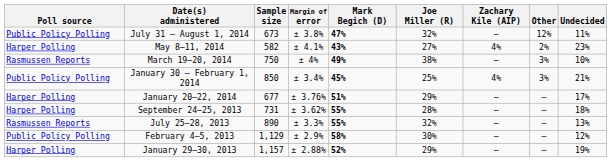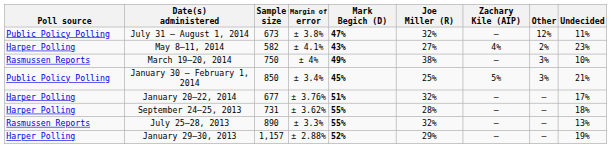 <table class="wikitable">
 <tr valign= bottom>
 <th style="width:185px;">Poll source</th>
 <th style="width:200px;">Date(s)<br>administered</th>
 <th class=small>Sample<br>size</th>
 <th class=small><small>Margin of</small><br>error</th>
 <th style="width:100px;">Mark<br>Begich (D)</th>
 <th style="width:100px;">Joe<br>Miller (R)</th>
 <th style="width:100px;">Zachary<br>Kile (AIP)</th>
 <th>Other</th>
 <th>Undecided</th>
 </tr>
 <tr>
 <td><a href='#'>Public Policy Polling</a></td>
 <td align=center>July 31 – August 1, 2014</td>
 <td align=center>673</td>
 <td align=center>± 3.8%</td>
 <td><strong>47%</strong></td>
 <td align=center>32%</td>
 <td align=center>—</td>
 <td align=center>12%</td>
 <td align=center>11%</td>
 </tr>
 <tr>
 <td><a href='#'>Harper Polling</a></td>
 <td align=center>May 8–11, 2014</td>
 <td align=center>582</td>
 <td align=center>± 4.1%</td>
 <td><strong>43%</strong></td>
 <td align=center>27%</td>
 <td align=center>4%</td>
 <td align=center>2%</td>
 <td align=center>23%</td>
 </tr>
 <tr>
 <td><a href='#'>Rasmussen Reports</a></td>
 <td align=center>March 19–20, 2014</td>
 <td align=center>750</td>
 <td align=center>± 4%</td>
 <td><strong>49%</strong></td>
 <td align=center>38%</td>
 <td align=center>—</td>
 <td align=center>3%</td>
 <td align=center>10%</td>
 </tr>
 <tr>
 <td><a href='#'>Public Policy Polling</a></td>
 <td align=center>January 30 – February 1, 2014</td>
 <td align=center>850</td>
 <td align=center>± 3.4%</td>
 <td><strong>45%</strong></td>
 <td align=center>25%</td>
-<td align=center>4%</td>
+<td align=center>5%</td>
 <td align=center>3%</td>
 <td align=center>21%</td>
 </tr>
 <tr>
 <td><a href='#'>Harper Polling</a></td>
 <td align=center>January 20–22, 2014</td>
 <td align=center>677</td>
 <td align=center>± 3.76%</td>
 <td><strong>51%</strong></td>
-<td align=center>29%</td>
+<td align=center>32%</td>
 <td align=center>—</td>
 <td align=center>—</td>
 <td align=center>17%</td>
 </tr>
 <tr>
 <td><a href='#'>Harper Polling</a></td>
 <td align=center>September 24–25, 2013</td>
 <td align=center>731</td>
 <td align=center>± 3.62%</td>
 <td><strong>55%</strong></td>
 <td align=center>28%</td>
 <td align=center>—</td>
 <td align=center>—</td>
 <td align=center>18%</td>
 </tr>
 <tr>
 <td><a href='#'>Rasmussen Reports</a></td>
 <td align=center>July 25–28, 2013</td>
 <td align=center>890</td>
 <td align=center>± 3.3%</td>
 <td><strong>55%</strong></td>
 <td align=center>32%</td>
 <td align=center>—</td>
 <td align=center>—</td>
 <td align=center>13%</td>
 </tr>
 <tr>
-<td><a href='#'>Public Policy Polling</a></td>
-<td align=center>February 4–5, 2013</td>
-<td align=center>1,129</td>
-<td align=center>± 2.9%</td>
-<td><strong>58%</strong></td>
-<td align=center>30%</td>
-<td align=center>—</td>
-<td align=center>—</td>
-<td align=center>12%</td>
-</tr>
-<tr>
 <td><a href='#'>Harper Polling</a></td>
 <td align=center>January 29–30, 2013</td>
 <td align=center>1,157</td>
 <td align=center>± 2.88%</td>
 <td><strong>52%</strong></td>
 <td align=center>29%</td>
 <td align=center>—</td>
 <td align=center>—</td>
 <td align=center>19%</td>
 </tr>
 </table>
